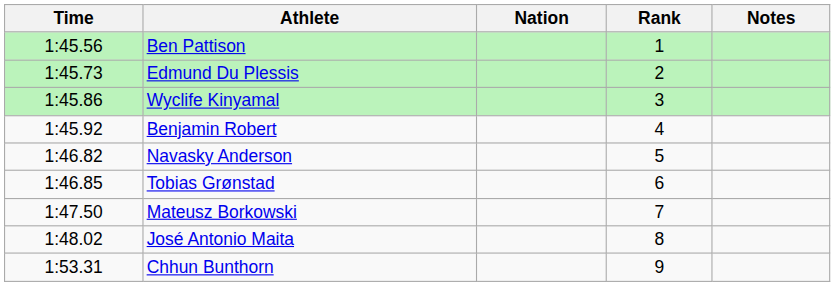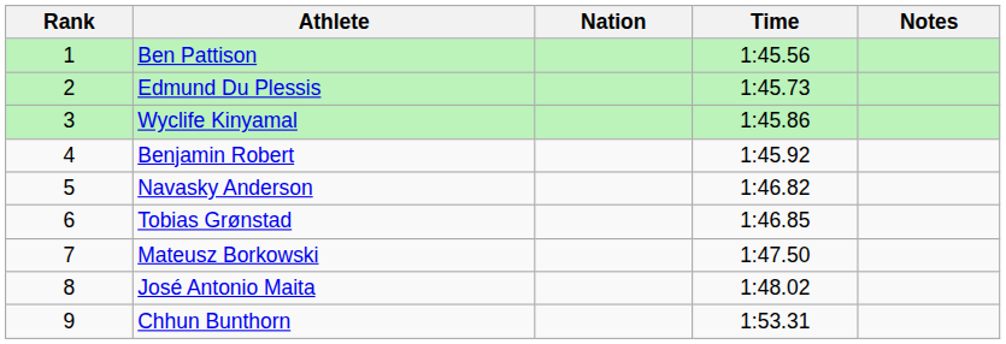 <table class="wikitable sortable" style="text-align:center;width: 60%;">
 <tr>
-<th>Time</th>
+<th>Rank</th>
 <th>Athlete</th>
 <th>Nation</th>
-<th>Rank</th>
+<th>Time</th>
 <th>Notes</th>
 </tr>
 <tr bgcolor="#bbf3bb">
-<td>1:45.56</td>
+<td>1</td>
 <td align=left><a href='#'>Ben Pattison</a></td>
 <td align=left></td>
-<td>1</td>
+<td>1:45.56</td>
 <td></td>
 </tr>
 <tr bgcolor="#bbf3bb">
-<td>1:45.73</td>
+<td>2</td>
 <td align=left><a href='#'>Edmund Du Plessis</a></td>
 <td align=left></td>
-<td>2</td>
+<td>1:45.73</td>
 <td></td>
 </tr>
 <tr bgcolor="#bbf3bb">
-<td>1:45.86</td>
+<td>3</td>
 <td align=left><a href='#'>Wyclife Kinyamal</a></td>
 <td align=left></td>
-<td>3</td>
+<td>1:45.86</td>
 <td></td>
 </tr>
 <tr>
-<td>1:45.92</td>
+<td>4</td>
 <td align=left><a href='#'>Benjamin Robert</a></td>
 <td align=left></td>
-<td>4</td>
+<td>1:45.92</td>
 <td></td>
 </tr>
 <tr>
-<td>1:46.82</td>
+<td>5</td>
 <td align=left><a href='#'>Navasky Anderson</a></td>
 <td align=left></td>
-<td>5</td>
+<td>1:46.82</td>
 <td></td>
 </tr>
 <tr>
-<td>1:46.85</td>
+<td>6</td>
 <td align=left><a href='#'>Tobias Grønstad</a></td>
 <td align=left></td>
-<td>6</td>
+<td>1:46.85</td>
 <td></td>
 </tr>
 <tr>
-<td>1:47.50</td>
+<td>7</td>
 <td align=left><a href='#'>Mateusz Borkowski</a></td>
 <td align=left></td>
-<td>7</td>
+<td>1:47.50</td>
 <td></td>
 </tr>
 <tr>
-<td>1:48.02</td>
+<td>8</td>
 <td align=left><a href='#'>José Antonio Maita</a></td>
 <td align=left></td>
-<td>8</td>
+<td>1:48.02</td>
 <td></td>
 </tr>
 <tr>
-<td>1:53.31</td>
+<td>9</td>
 <td align=left><a href='#'>Chhun Bunthorn</a></td>
 <td align=left></td>
-<td>9</td>
+<td>1:53.31</td>
 <td></td>
 </tr>
 </table>
